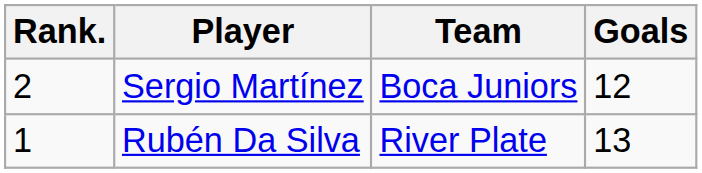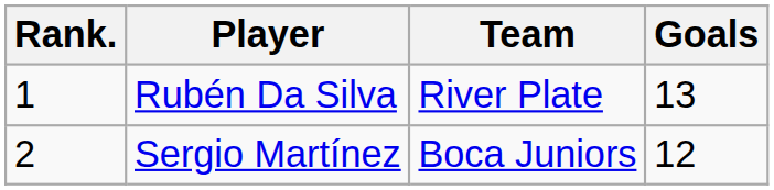 <table class="wikitable">
 <tr>
 <th>Rank.</th>
 <th>Player</th>
 <th>Team</th>
 <th>Goals</th>
 </tr>
 <tr>
+<td>1</td>
+<td> <a href='#'>Rubén Da Silva</a></td>
+<td><a href='#'>River Plate</a></td>
+<td>13</td>
+</tr>
+<tr>
 <td>2</td>
 <td> <a href='#'>Sergio Martínez</a></td>
 <td><a href='#'>Boca Juniors</a></td>
 <td>12</td>
 </tr>
-<tr>
-<td>1</td>
-<td> <a href='#'>Rubén Da Silva</a></td>
-<td><a href='#'>River Plate</a></td>
-<td>13</td>
-</tr>
 </table>
